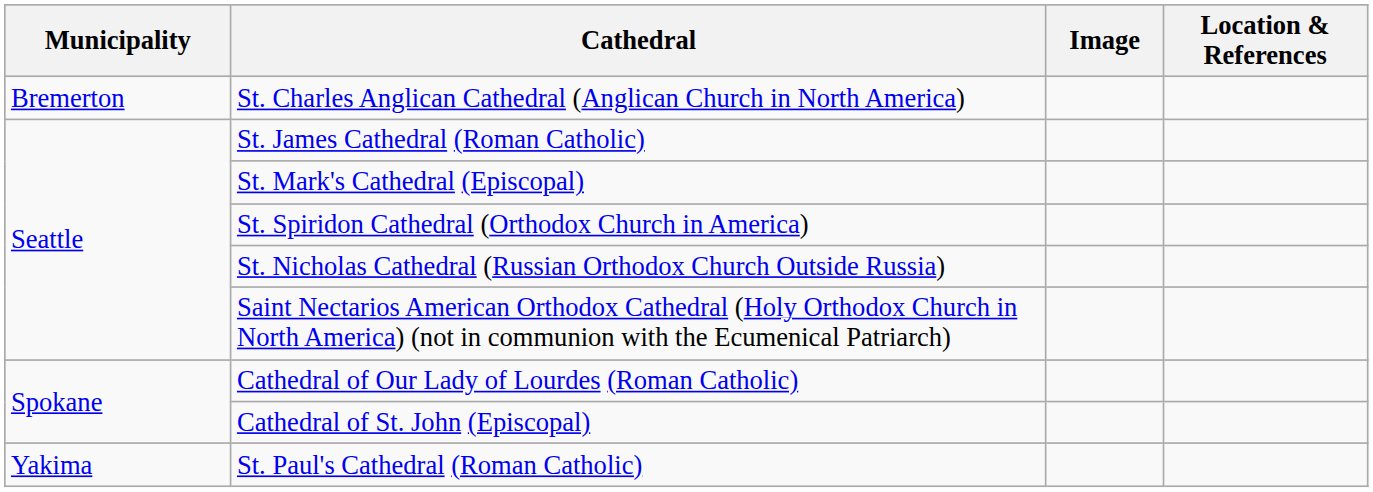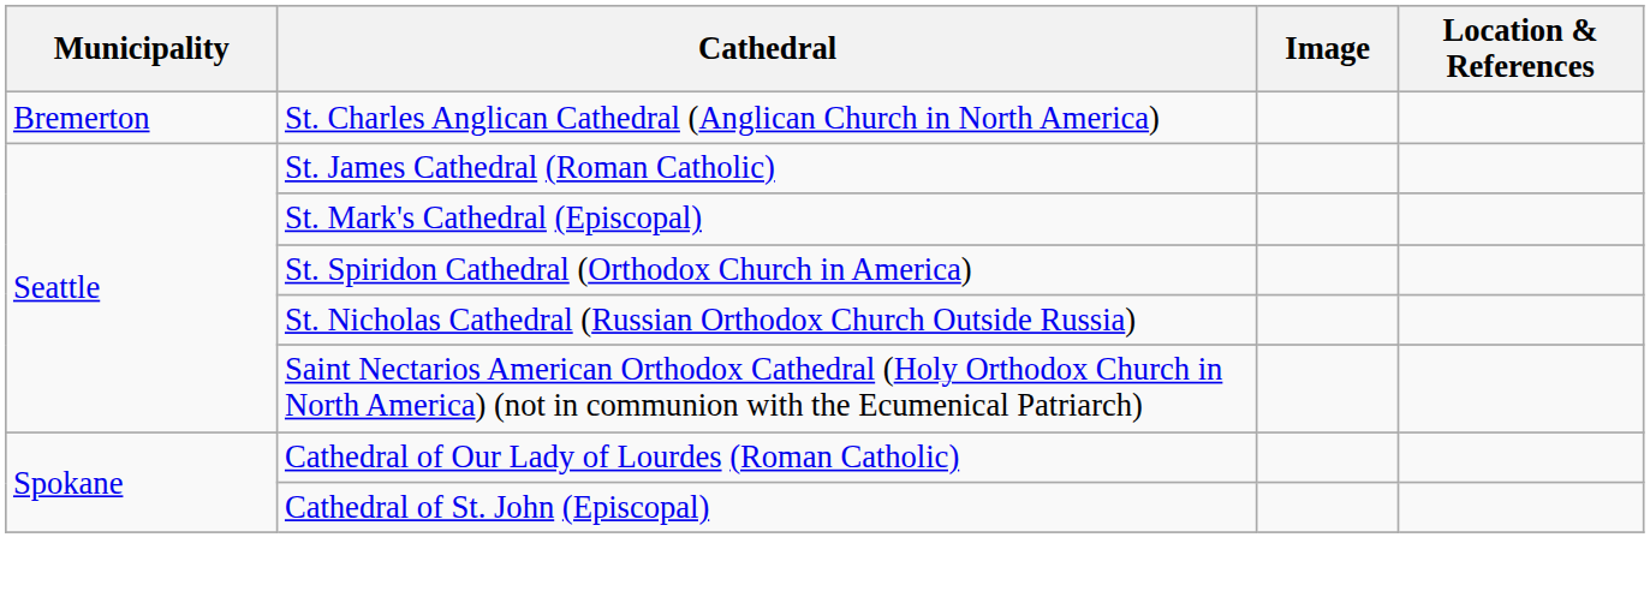 <table width=65% class="wikitable">
 <tr>
 <th width = 10%>Municipality</th>
 <th width = 40%>Cathedral</th>
 <th width = 5%>Image</th>
 <th width = 10%>Location & References</th>
 </tr>
 <tr>
 <td><a href='#'>Bremerton</a></td>
 <td><a href='#'>St. Charles Anglican Cathedral</a> (<a href='#'>Anglican Church in North America</a>)</td>
 <td></td>
 <td><small></small><br></td>
 </tr>
 <tr>
 <td rowspan=5><a href='#'>Seattle</a></td>
 <td><a href='#'>St. James Cathedral</a> <a href='#'>(Roman Catholic)</a></td>
 <td></td>
 <td><small></small><br></td>
 </tr>
 <tr>
 <td><a href='#'>St. Mark's Cathedral</a> <a href='#'>(Episcopal)</a></td>
 <td></td>
 <td><small></small><br></td>
 </tr>
 <tr>
 <td><a href='#'>St. Spiridon Cathedral</a> (<a href='#'>Orthodox Church in America</a>)</td>
 <td></td>
 <td><small></small><br></td>
 </tr>
 <tr>
 <td><a href='#'>St. Nicholas Cathedral</a> (<a href='#'>Russian Orthodox Church Outside Russia</a>)</td>
 <td></td>
 <td><small></small><br></td>
 </tr>
 <tr>
 <td><a href='#'>Saint Nectarios American Orthodox Cathedral</a> (<a href='#'>Holy Orthodox Church in North America</a>) (not in communion with the Ecumenical Patriarch)</td>
 <td></td>
 <td><small></small><br></td>
 </tr>
 <tr>
 <td rowspan=2><a href='#'>Spokane</a></td>
 <td><a href='#'>Cathedral of Our Lady of Lourdes</a> <a href='#'>(Roman Catholic)</a></td>
 <td></td>
 <td><small></small><br></td>
 </tr>
 <tr>
 <td><a href='#'>Cathedral of St. John</a> <a href='#'>(Episcopal)</a></td>
 <td></td>
 <td><small></small><br></td>
 </tr>
-<tr>
-<td><a href='#'>Yakima</a></td>
-<td><a href='#'>St. Paul's Cathedral</a> <a href='#'>(Roman Catholic)</a></td>
-<td></td>
-<td><small></small><br></td>
-</tr>
 </table>
